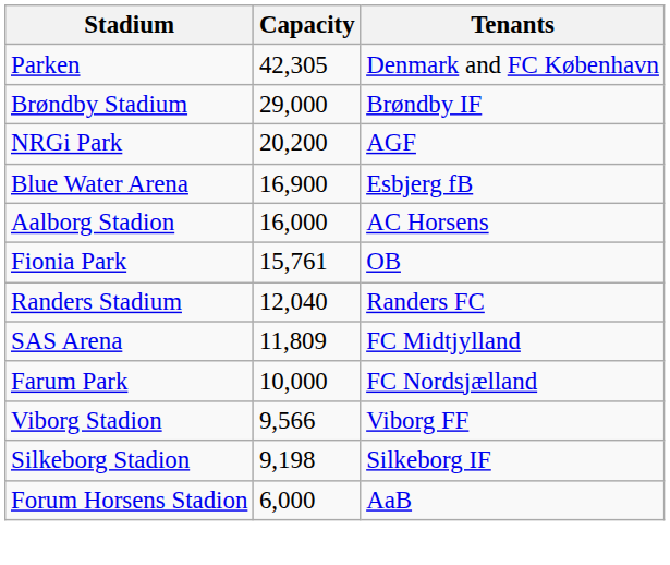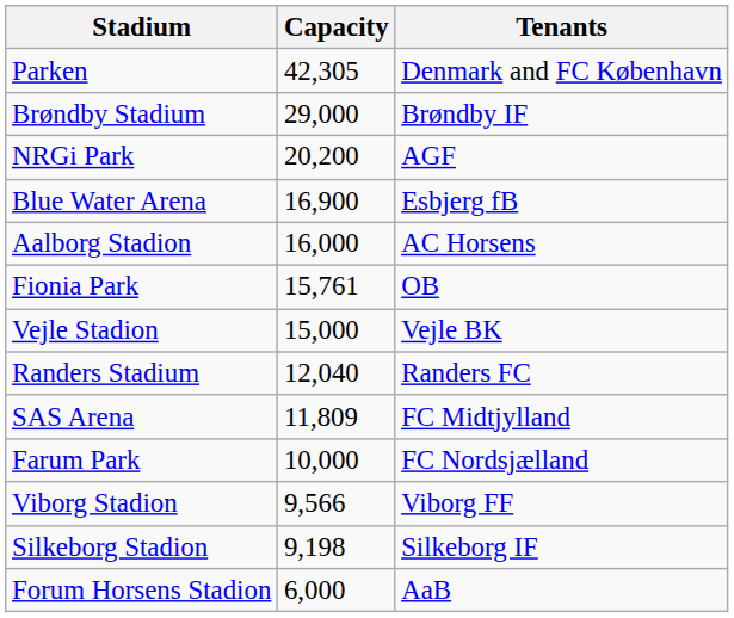 <table class="wikitable sortable">
 <tr>
 <th>Stadium</th>
 <th>Capacity</th>
 <th>Tenants</th>
 </tr>
 <tr>
 <td><a href='#'>Parken</a></td>
 <td>42,305</td>
 <td><a href='#'>Denmark</a> and <a href='#'>FC København</a></td>
 </tr>
 <tr>
 <td><a href='#'>Brøndby Stadium</a></td>
 <td>29,000</td>
 <td><a href='#'>Brøndby IF</a></td>
 </tr>
 <tr>
 <td><a href='#'>NRGi Park</a></td>
 <td>20,200</td>
 <td><a href='#'>AGF</a></td>
 </tr>
 <tr>
 <td><a href='#'>Blue Water Arena</a></td>
 <td>16,900</td>
 <td><a href='#'>Esbjerg fB</a></td>
 </tr>
 <tr>
 <td><a href='#'>Aalborg Stadion</a></td>
 <td>16,000</td>
 <td><a href='#'>AC Horsens</a></td>
 </tr>
 <tr>
 <td><a href='#'>Fionia Park</a></td>
 <td>15,761</td>
 <td><a href='#'>OB</a></td>
 </tr>
 <tr>
+<td><a href='#'>Vejle Stadion</a></td>
+<td>15,000</td>
+<td><a href='#'>Vejle BK</a></td>
+</tr>
+<tr>
 <td><a href='#'>Randers Stadium</a></td>
 <td>12,040</td>
 <td><a href='#'>Randers FC</a></td>
 </tr>
 <tr>
 <td><a href='#'>SAS Arena</a></td>
 <td>11,809</td>
 <td><a href='#'>FC Midtjylland</a></td>
 </tr>
 <tr>
 <td><a href='#'>Farum Park</a></td>
 <td>10,000</td>
 <td><a href='#'>FC Nordsjælland</a></td>
 </tr>
 <tr>
 <td><a href='#'>Viborg Stadion</a></td>
 <td>9,566</td>
 <td><a href='#'>Viborg FF</a></td>
 </tr>
 <tr>
 <td><a href='#'>Silkeborg Stadion</a></td>
 <td>9,198</td>
 <td><a href='#'>Silkeborg IF</a></td>
 </tr>
 <tr>
 <td><a href='#'>Forum Horsens Stadion</a></td>
 <td>6,000</td>
 <td><a href='#'>AaB</a></td>
 </tr>
 </table>
